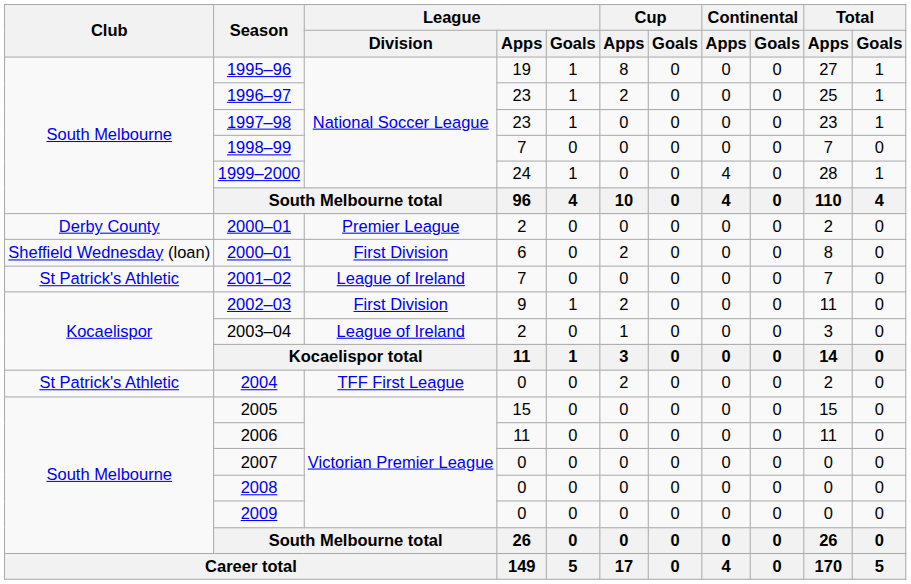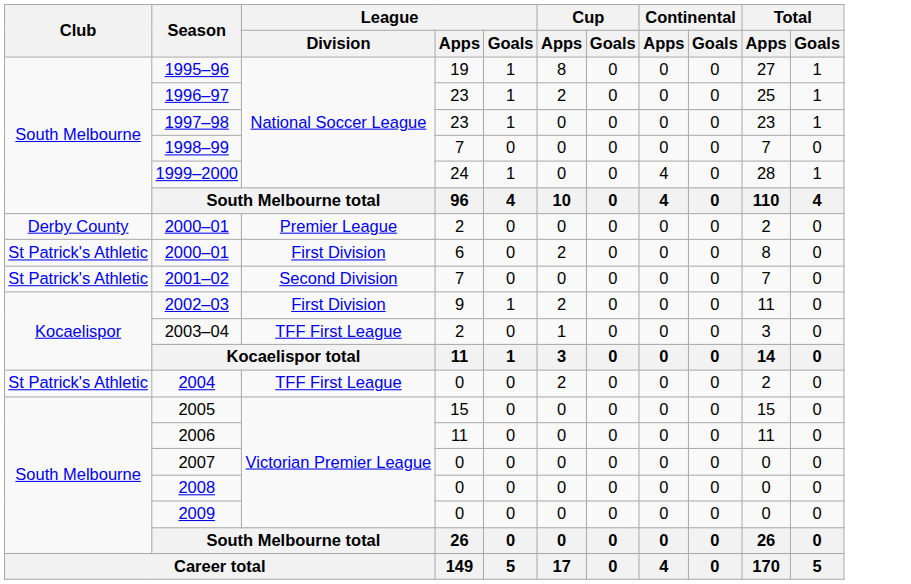 <table class="wikitable" style="text-align: center;">
 <tr>
 <th rowspan="2">Club</th>
 <th rowspan="2">Season</th>
 <th colspan="3">League</th>
 <th colspan="2">Cup</th>
 <th colspan="2">Continental</th>
 <th colspan="2">Total</th>
 </tr>
 <tr>
 <th>Division</th>
 <th>Apps</th>
 <th>Goals</th>
 <th>Apps</th>
 <th>Goals</th>
 <th>Apps</th>
 <th>Goals</th>
 <th>Apps</th>
 <th>Goals</th>
 </tr>
 <tr>
 <td rowspan="6"><a href='#'>South Melbourne</a></td>
 <td><a href='#'>1995–96</a></td>
 <td rowspan=5><a href='#'>National Soccer League</a></td>
 <td>19</td>
 <td>1</td>
 <td>8</td>
 <td>0</td>
 <td>0</td>
 <td>0</td>
 <td>27</td>
 <td>1</td>
 </tr>
 <tr>
 <td><a href='#'>1996–97</a></td>
 <td>23</td>
 <td>1</td>
 <td>2</td>
 <td>0</td>
 <td>0</td>
 <td>0</td>
 <td>25</td>
 <td>1</td>
 </tr>
 <tr>
 <td><a href='#'>1997–98</a></td>
 <td>23</td>
 <td>1</td>
 <td>0</td>
 <td>0</td>
 <td>0</td>
 <td>0</td>
 <td>23</td>
 <td>1</td>
 </tr>
 <tr>
 <td><a href='#'>1998–99</a></td>
 <td>7</td>
 <td>0</td>
 <td>0</td>
 <td>0</td>
 <td>0</td>
 <td>0</td>
 <td>7</td>
 <td>0</td>
 </tr>
 <tr>
 <td><a href='#'>1999–2000</a></td>
 <td>24</td>
 <td>1</td>
 <td>0</td>
 <td>0</td>
 <td>4</td>
 <td>0</td>
 <td>28</td>
 <td>1</td>
 </tr>
 <tr>
 <th colspan="2">South Melbourne total</th>
 <th>96</th>
 <th>4</th>
 <th>10</th>
 <th>0</th>
 <th>4</th>
 <th>0</th>
 <th>110</th>
 <th>4</th>
 </tr>
 <tr>
 <td><a href='#'>Derby County</a></td>
 <td><a href='#'>2000–01</a></td>
 <td><a href='#'>Premier League</a></td>
 <td>2</td>
 <td>0</td>
 <td>0</td>
 <td>0</td>
 <td>0</td>
 <td>0</td>
 <td>2</td>
 <td>0</td>
 </tr>
 <tr>
-<td><a href='#'>Sheffield Wednesday</a> (loan)</td>
+<td><a href='#'>St Patrick's Athletic</a></td>
 <td><a href='#'>2000–01</a></td>
 <td><a href='#'>First Division</a></td>
 <td>6</td>
 <td>0</td>
 <td>2</td>
 <td>0</td>
 <td>0</td>
 <td>0</td>
 <td>8</td>
 <td>0</td>
 </tr>
 <tr>
 <td><a href='#'>St Patrick's Athletic</a></td>
 <td><a href='#'>2001–02</a></td>
-<td><a href='#'>League of Ireland</a></td>
+<td><a href='#'>Second Division</a></td>
 <td>7</td>
 <td>0</td>
 <td>0</td>
 <td>0</td>
 <td>0</td>
 <td>0</td>
 <td>7</td>
 <td>0</td>
 </tr>
 <tr>
 <td rowspan=3><a href='#'>Kocaelispor</a></td>
 <td><a href='#'>2002–03</a></td>
 <td><a href='#'>First Division</a></td>
 <td>9</td>
 <td>1</td>
 <td>2</td>
 <td>0</td>
 <td>0</td>
 <td>0</td>
 <td>11</td>
 <td>0</td>
 </tr>
 <tr>
 <td>2003–04</td>
-<td><a href='#'>League of Ireland</a></td>
+<td><a href='#'>TFF First League</a></td>
 <td>2</td>
 <td>0</td>
 <td>1</td>
 <td>0</td>
 <td>0</td>
 <td>0</td>
 <td>3</td>
 <td>0</td>
 </tr>
 <tr>
 <th colspan="2">Kocaelispor total</th>
 <th>11</th>
 <th>1</th>
 <th>3</th>
 <th>0</th>
 <th>0</th>
 <th>0</th>
 <th>14</th>
 <th>0</th>
 </tr>
 <tr>
 <td><a href='#'>St Patrick's Athletic</a></td>
 <td><a href='#'>2004</a></td>
 <td><a href='#'>TFF First League</a></td>
 <td>0</td>
 <td>0</td>
 <td>2</td>
 <td>0</td>
 <td>0</td>
 <td>0</td>
 <td>2</td>
 <td>0</td>
 </tr>
 <tr>
 <td rowspan=6><a href='#'>South Melbourne</a></td>
 <td>2005</td>
 <td rowspan=5><a href='#'>Victorian Premier League</a></td>
 <td>15</td>
 <td>0</td>
 <td>0</td>
 <td>0</td>
 <td>0</td>
 <td>0</td>
 <td>15</td>
 <td>0</td>
 </tr>
 <tr>
 <td>2006</td>
 <td>11</td>
 <td>0</td>
 <td>0</td>
 <td>0</td>
 <td>0</td>
 <td>0</td>
 <td>11</td>
 <td>0</td>
 </tr>
 <tr>
 <td>2007</td>
 <td>0</td>
 <td>0</td>
 <td>0</td>
 <td>0</td>
 <td>0</td>
 <td>0</td>
 <td>0</td>
 <td>0</td>
 </tr>
 <tr>
 <td><a href='#'>2008</a></td>
 <td>0</td>
 <td>0</td>
 <td>0</td>
 <td>0</td>
 <td>0</td>
 <td>0</td>
 <td>0</td>
 <td>0</td>
 </tr>
 <tr>
 <td><a href='#'>2009</a></td>
 <td>0</td>
 <td>0</td>
 <td>0</td>
 <td>0</td>
 <td>0</td>
 <td>0</td>
 <td>0</td>
 <td>0</td>
 </tr>
 <tr>
 <th colspan="2">South Melbourne total</th>
 <th>26</th>
 <th>0</th>
 <th>0</th>
 <th>0</th>
 <th>0</th>
 <th>0</th>
 <th>26</th>
 <th>0</th>
 </tr>
 <tr>
 <th colspan="3">Career total</th>
 <th>149</th>
 <th>5</th>
 <th>17</th>
 <th>0</th>
 <th>4</th>
 <th>0</th>
 <th>170</th>
 <th>5</th>
 </tr>
 </table>
